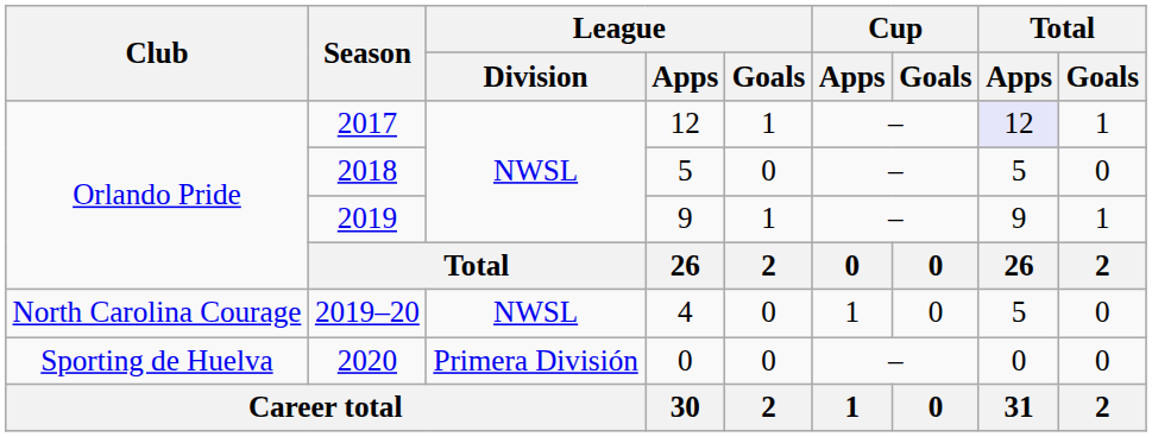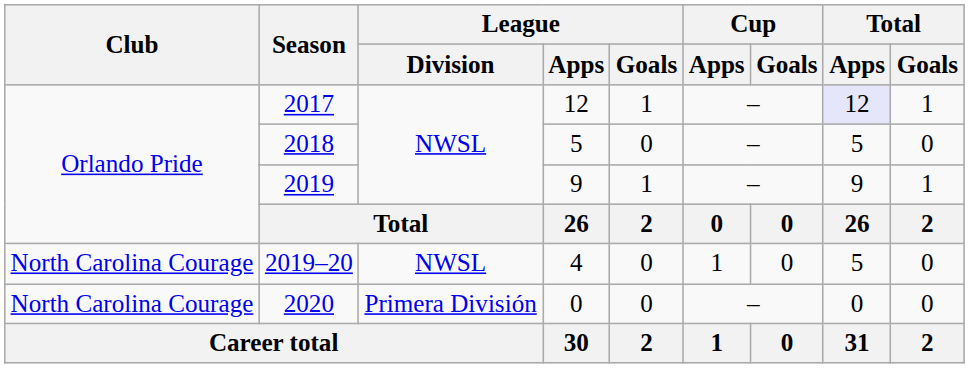 <table class="wikitable" style="text-align: center;">
 <tr>
 <th rowspan="2">Club</th>
 <th rowspan="2">Season</th>
 <th colspan="3">League</th>
 <th colspan="2">Cup</th>
 <th colspan="2">Total</th>
 </tr>
 <tr>
 <th>Division</th>
 <th>Apps</th>
 <th>Goals</th>
 <th>Apps</th>
 <th>Goals</th>
 <th>Apps</th>
 <th>Goals</th>
 </tr>
 <tr>
 <td rowspan="4"><a href='#'>Orlando Pride</a></td>
 <td><a href='#'>2017</a></td>
 <td rowspan="3"><a href='#'>NWSL</a></td>
 <td>12</td>
 <td>1</td>
 <td colspan="2">–</td>
 <td style="background: lavender;">12</td>
 <td>1</td>
 </tr>
 <tr>
 <td><a href='#'>2018</a></td>
 <td>5</td>
 <td>0</td>
 <td colspan="2">–</td>
 <td>5</td>
 <td>0</td>
 </tr>
 <tr>
 <td><a href='#'>2019</a></td>
 <td>9</td>
 <td>1</td>
 <td colspan="2">–</td>
 <td>9</td>
 <td>1</td>
 </tr>
 <tr>
 <th colspan="2">Total</th>
 <th>26</th>
 <th>2</th>
 <th>0</th>
 <th>0</th>
 <th>26</th>
 <th>2</th>
 </tr>
 <tr>
 <td><a href='#'>North Carolina Courage</a></td>
 <td><a href='#'>2019–20</a></td>
 <td><a href='#'>NWSL</a></td>
 <td>4</td>
 <td>0</td>
 <td>1</td>
 <td>0</td>
 <td>5</td>
 <td>0</td>
 </tr>
 <tr>
-<td><a href='#'>Sporting de Huelva</a></td>
+<td><a href='#'>North Carolina Courage</a></td>
 <td><a href='#'>2020</a></td>
 <td><a href='#'>Primera División</a></td>
 <td>0</td>
 <td>0</td>
 <td colspan="2">–</td>
 <td>0</td>
 <td>0</td>
 </tr>
 <tr>
 <th colspan="3">Career total</th>
 <th>30</th>
 <th>2</th>
 <th>1</th>
 <th>0</th>
 <th>31</th>
 <th>2</th>
 </tr>
 </table>
